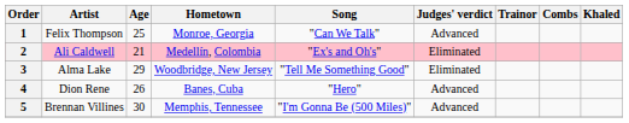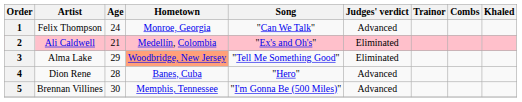 <table class="wikitable plainrowheaders" style="text-align: center;">
 <tr>
 <th>Order</th>
 <th>Artist</th>
 <th>Age</th>
 <th>Hometown</th>
 <th>Song</th>
 <th>Judges' verdict</th>
 <th>Trainor</th>
 <th>Combs</th>
 <th>Khaled</th>
 </tr>
 <tr>
 <th>1</th>
 <td>Felix Thompson</td>
-<td>25</td>
+<td>24</td>
 <td><a href='#'>Monroe, Georgia</a></td>
 <td>"<a href='#'>Can We Talk</a>"</td>
 <td>Advanced</td>
 <td style="text-align:center;"></td>
 <td style="text-align:center;"></td>
 <td style="text-align:center;"></td>
 </tr>
 <tr style="background:pink;">
 <th>2</th>
 <td><a href='#'>Ali Caldwell</a></td>
 <td>21</td>
 <td><a href='#'>Medellín</a>, <a href='#'>Colombia</a></td>
 <td>"<a href='#'>Ex's and Oh's</a>"</td>
 <td>Eliminated</td>
 <td style="text-align:center;"></td>
 <td style="text-align:center;"></td>
 <td style="text-align:center;"></td>
 </tr>
 <tr>
 <th>3</th>
 <td>Alma Lake</td>
 <td>29</td>
-<td><a href='#'>Woodbridge, New Jersey</a></td>
+<td style="background: lightsalmon;"><a href='#'>Woodbridge, New Jersey</a></td>
 <td>"<a href='#'>Tell Me Something Good</a>"</td>
 <td>Eliminated</td>
 <td style="text-align:center;"></td>
 <td style="text-align:center;"></td>
 <td style="text-align:center;"></td>
 </tr>
 <tr>
 <th>4</th>
 <td>Dion Rene</td>
-<td>26</td>
+<td>28</td>
 <td><a href='#'>Banes, Cuba</a></td>
 <td>"<a href='#'>Hero</a>"</td>
 <td>Advanced</td>
 <td style="text-align:center;"></td>
 <td style="text-align:center;"></td>
 <td style="text-align:center;"></td>
 </tr>
 <tr>
 <th>5</th>
 <td>Brennan Villines</td>
 <td>30</td>
 <td><a href='#'>Memphis, Tennessee</a></td>
 <td>"<a href='#'>I'm Gonna Be (500 Miles)</a>"</td>
 <td>Advanced</td>
 <td style="text-align:center;"></td>
 <td style="text-align:center;"></td>
 <td style="text-align:center;"></td>
 </tr>
 <tr>
 </tr>
 </table>
